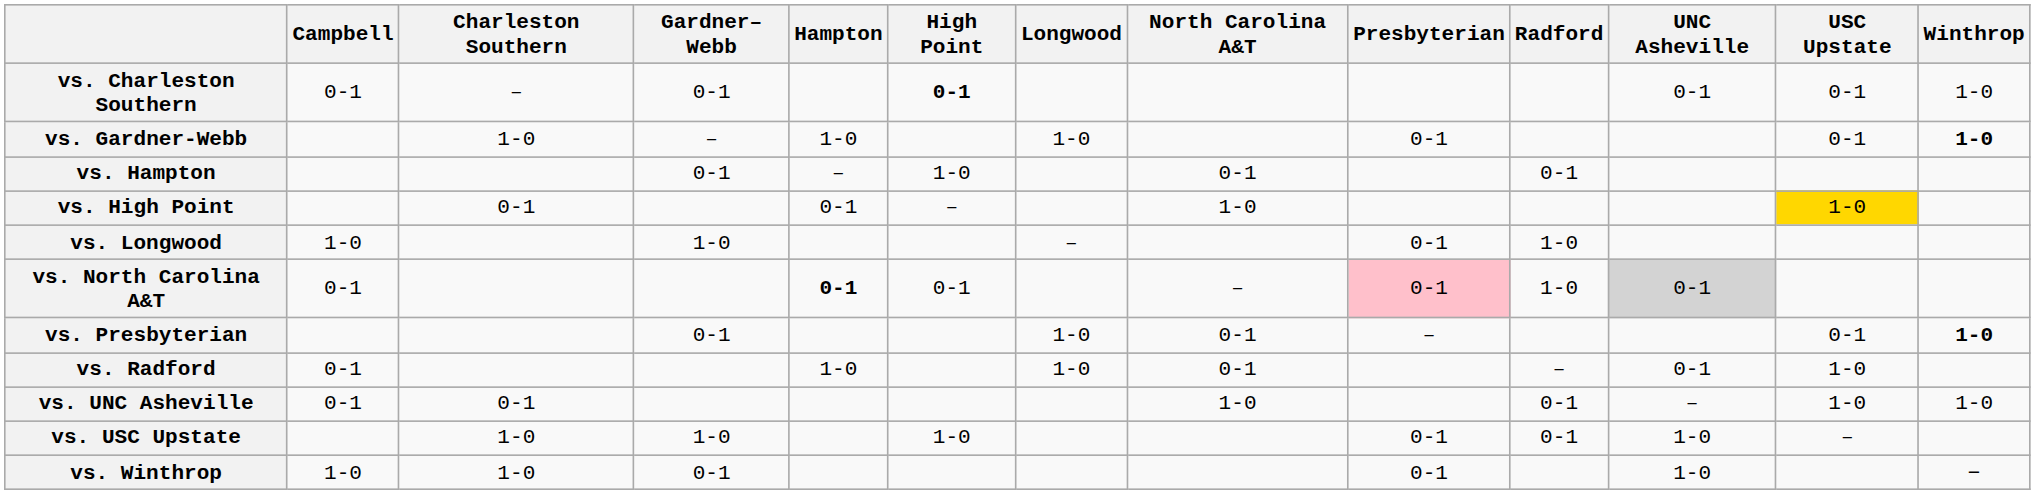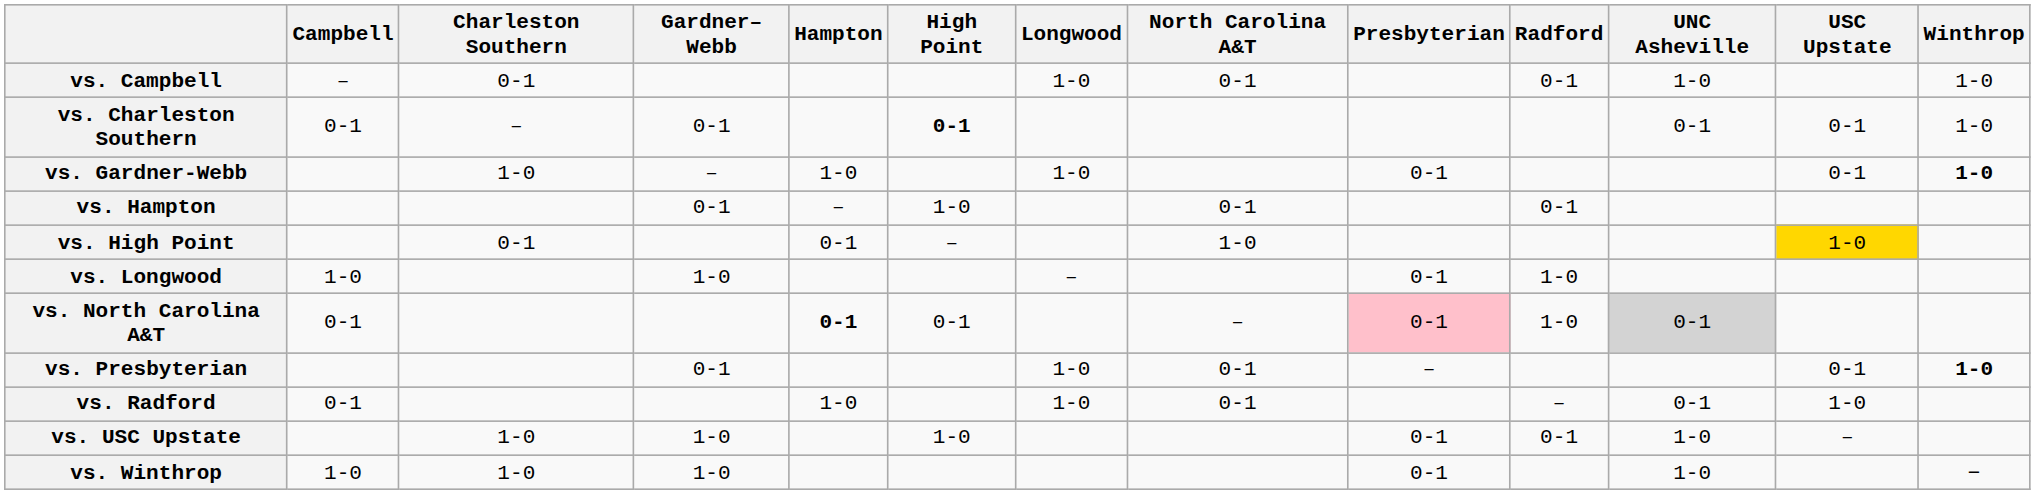 <table class="wikitable" style="text-align:center">
 <tr>
 <th colspan="1"></th>
 <th style=>Campbell</th>
 <th style=>Charleston Southern</th>
 <th style=>Gardner–Webb</th>
 <th style=>Hampton</th>
 <th style=>High Point</th>
 <th style=>Longwood</th>
 <th style=>North Carolina A&T</th>
 <th style=>Presbyterian</th>
 <th style=>Radford</th>
 <th style=>UNC Asheville</th>
 <th style=>USC Upstate</th>
 <th style=>Winthrop</th>
+</tr>
+<tr>
+<th>vs. Campbell</th>
+<td>–</td>
+<td>0-1</td>
+<td></td>
+<td></td>
+<td></td>
+<td>1-0</td>
+<td>0-1</td>
+<td></td>
+<td>0-1</td>
+<td>1-0</td>
+<td></td>
+<td>1-0</td>
 </tr>
 <tr>
 <th>vs. Charleston Southern</th>
 <td>0-1</td>
 <td>–</td>
 <td>0-1</td>
 <td></td>
 <td><strong>0-1</strong></td>
 <td></td>
 <td></td>
 <td></td>
 <td></td>
 <td>0-1</td>
 <td>0-1</td>
 <td>1-0</td>
 </tr>
 <tr>
 <th>vs. Gardner-Webb</th>
 <td></td>
 <td>1-0</td>
 <td>–</td>
 <td>1-0</td>
 <td></td>
 <td>1-0</td>
 <td></td>
 <td>0-1</td>
 <td></td>
 <td></td>
 <td>0-1</td>
 <td><strong>1-0</strong></td>
 </tr>
 <tr>
 <th>vs. Hampton</th>
 <td></td>
 <td></td>
 <td>0-1</td>
 <td>–</td>
 <td>1-0</td>
 <td></td>
 <td>0-1</td>
 <td></td>
 <td>0-1</td>
 <td></td>
 <td></td>
 <td></td>
 </tr>
 <tr>
 <th>vs. High Point</th>
 <td></td>
 <td>0-1</td>
 <td></td>
 <td>0-1</td>
 <td>–</td>
 <td></td>
 <td>1-0</td>
 <td></td>
 <td></td>
 <td></td>
 <td style="background: gold;">1-0</td>
 <td></td>
 </tr>
 <tr>
 <th>vs. Longwood</th>
 <td>1-0</td>
 <td></td>
 <td>1-0</td>
 <td></td>
 <td></td>
 <td>–</td>
 <td></td>
 <td>0-1</td>
 <td>1-0</td>
 <td></td>
 <td></td>
 <td></td>
 </tr>
 <tr>
 <th>vs. North Carolina A&T</th>
 <td>0-1</td>
 <td></td>
 <td></td>
 <td><strong>0-1</strong></td>
 <td>0-1</td>
 <td></td>
 <td>–</td>
 <td style="background: pink;">0-1</td>
 <td>1-0</td>
 <td style="background: lightgrey;">0-1</td>
 <td></td>
 <td></td>
 </tr>
 <tr>
 <th>vs. Presbyterian</th>
 <td></td>
 <td></td>
 <td>0-1</td>
 <td></td>
 <td></td>
 <td>1-0</td>
 <td>0-1</td>
 <td>–</td>
 <td></td>
 <td></td>
 <td>0-1</td>
 <td><strong>1-0</strong></td>
 </tr>
 <tr>
 <th>vs. Radford</th>
 <td>0-1</td>
 <td></td>
 <td></td>
 <td>1-0</td>
 <td></td>
 <td>1-0</td>
 <td>0-1</td>
 <td></td>
 <td>–</td>
 <td>0-1</td>
 <td>1-0</td>
 <td></td>
 </tr>
 <tr>
-<th>vs. UNC Asheville</th>
-<td>0-1</td>
-<td>0-1</td>
-<td></td>
-<td></td>
-<td></td>
-<td></td>
-<td>1-0</td>
-<td></td>
-<td>0-1</td>
-<td>–</td>
-<td>1-0</td>
-<td>1-0</td>
-</tr>
-<tr>
 <th>vs. USC Upstate</th>
 <td></td>
 <td>1-0</td>
 <td>1-0</td>
 <td></td>
 <td>1-0</td>
 <td></td>
 <td></td>
 <td>0-1</td>
 <td>0-1</td>
 <td>1-0</td>
 <td>–</td>
 <td></td>
 </tr>
 <tr>
 <th>vs. Winthrop</th>
 <td>1-0</td>
 <td>1-0</td>
-<td>0-1</td>
+<td>1-0</td>
 <td></td>
 <td></td>
 <td></td>
 <td></td>
 <td>0-1</td>
 <td></td>
 <td>1-0</td>
 <td></td>
 <td>−</td>
 </tr>
 </table>
